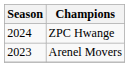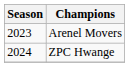 <table class="wikitable sortable">
 <tr>
 <th>Season</th>
 <th>Champions</th>
 </tr>
 <tr>
+<td>2023</td>
+<td>Arenel Movers</td>
+</tr>
+<tr>
 <td>2024</td>
 <td>ZPC Hwange</td>
 </tr>
 <tr>
-<td>2023</td>
-<td>Arenel Movers</td>
-</tr>
-<tr>
 </tr>
 </table>
